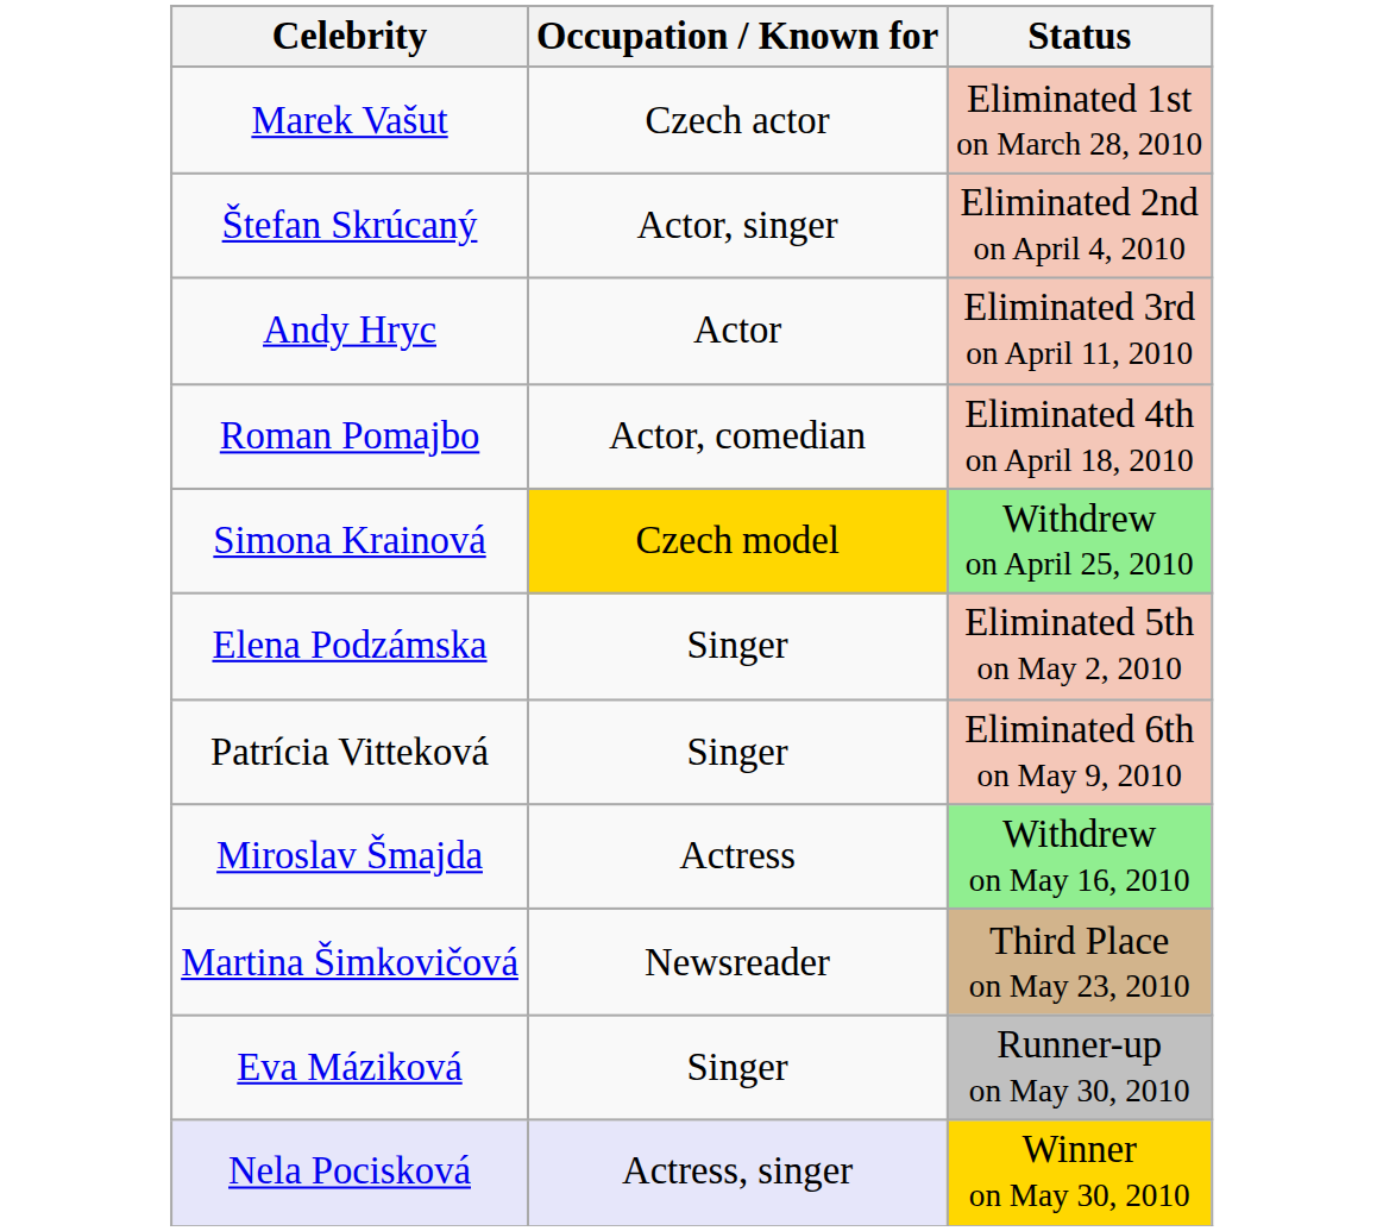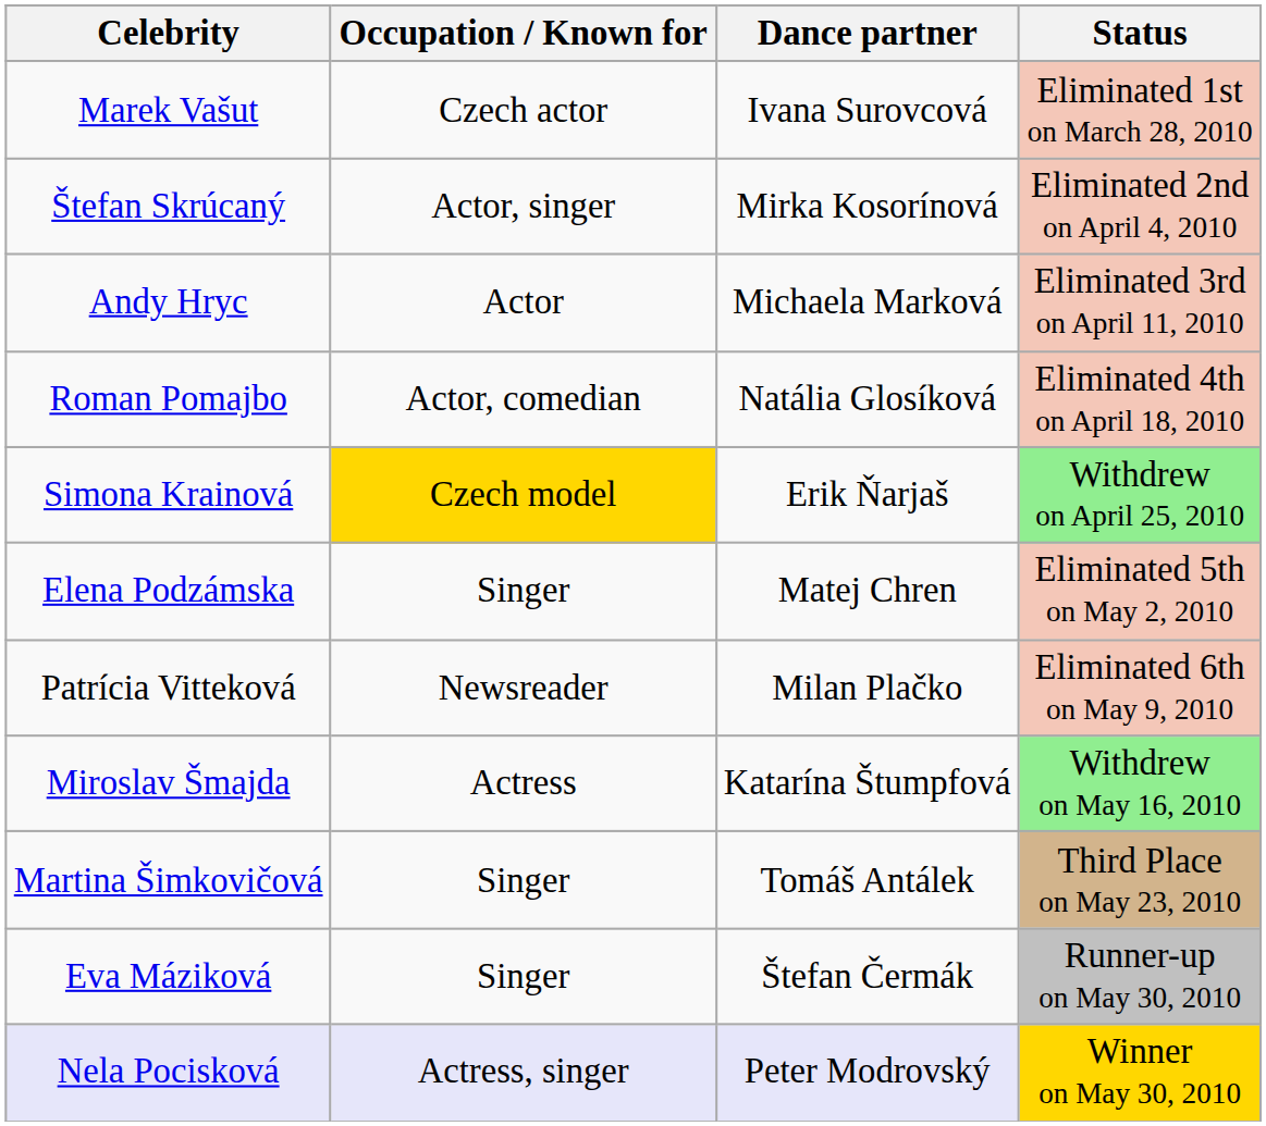 <table class="wikitable" style="margin:auto; text-align:center">
 <tr>
 <th>Celebrity</th>
 <th>Occupation / Known for</th>
+<th>Dance partner</th>
 <th>Status</th>
 </tr>
 <tr>
 <td><a href='#'>Marek Vašut</a></td>
 <td>Czech actor</td>
+<td>Ivana Surovcová</td>
 <td bgcolor="#F4C7B8">Eliminated 1st<br><small>on March 28, 2010</small></td>
 </tr>
 <tr>
 <td><a href='#'>Štefan Skrúcaný</a></td>
 <td>Actor, singer</td>
+<td>Mirka Kosorínová</td>
 <td bgcolor="#F4C7B8">Eliminated 2nd<br><small>on April 4, 2010</small></td>
 </tr>
 <tr>
 <td><a href='#'>Andy Hryc</a></td>
 <td>Actor</td>
+<td>Michaela Marková</td>
 <td bgcolor="#F4C7B8">Eliminated 3rd<br><small>on April 11, 2010</small></td>
 </tr>
 <tr>
 <td><a href='#'>Roman Pomajbo</a></td>
 <td>Actor, comedian</td>
+<td>Natália Glosíková</td>
 <td bgcolor="#F4C7B8">Eliminated 4th<br><small>on April 18, 2010</small></td>
 </tr>
 <tr>
 <td><a href='#'>Simona Krainová</a></td>
 <td style="background: gold;">Czech model</td>
+<td>Erik Ňarjaš</td>
 <td bgcolor="lightgreen">Withdrew<br><small>on April 25, 2010</small></td>
 </tr>
 <tr>
 <td><a href='#'>Elena Podzámska</a></td>
 <td>Singer</td>
+<td>Matej Chren</td>
 <td bgcolor="#F4C7B8">Eliminated 5th<br><small>on May 2, 2010</small></td>
 </tr>
 <tr>
 <td>Patrícia Vitteková</td>
-<td>Singer</td>
+<td>Newsreader</td>
+<td>Milan Plačko</td>
 <td bgcolor="#F4C7B8">Eliminated 6th<br><small>on May 9, 2010</small></td>
 </tr>
 <tr>
 <td><a href='#'>Miroslav Šmajda</a></td>
 <td>Actress</td>
+<td>Katarína Štumpfová</td>
 <td bgcolor="lightgreen">Withdrew<br><small>on May 16, 2010</small></td>
 </tr>
 <tr>
 <td><a href='#'>Martina Šimkovičová</a></td>
-<td>Newsreader</td>
+<td>Singer</td>
+<td>Tomáš Antálek</td>
 <td bgcolor="tan">Third Place<br><small>on May 23, 2010</small></td>
 </tr>
 <tr>
 <td><a href='#'>Eva Máziková</a></td>
 <td>Singer</td>
+<td>Štefan Čermák</td>
 <td bgcolor="silver">Runner-up<br><small>on May 30, 2010</small></td>
 </tr>
 <tr>
 <td style="background:lavender;"><a href='#'>Nela Pocisková</a></td>
 <td style="background:lavender;">Actress, singer</td>
+<td style="background:lavender;">Peter Modrovský</td>
 <td bgcolor="gold">Winner<br><small>on May 30, 2010</small></td>
 </tr>
 </table>
